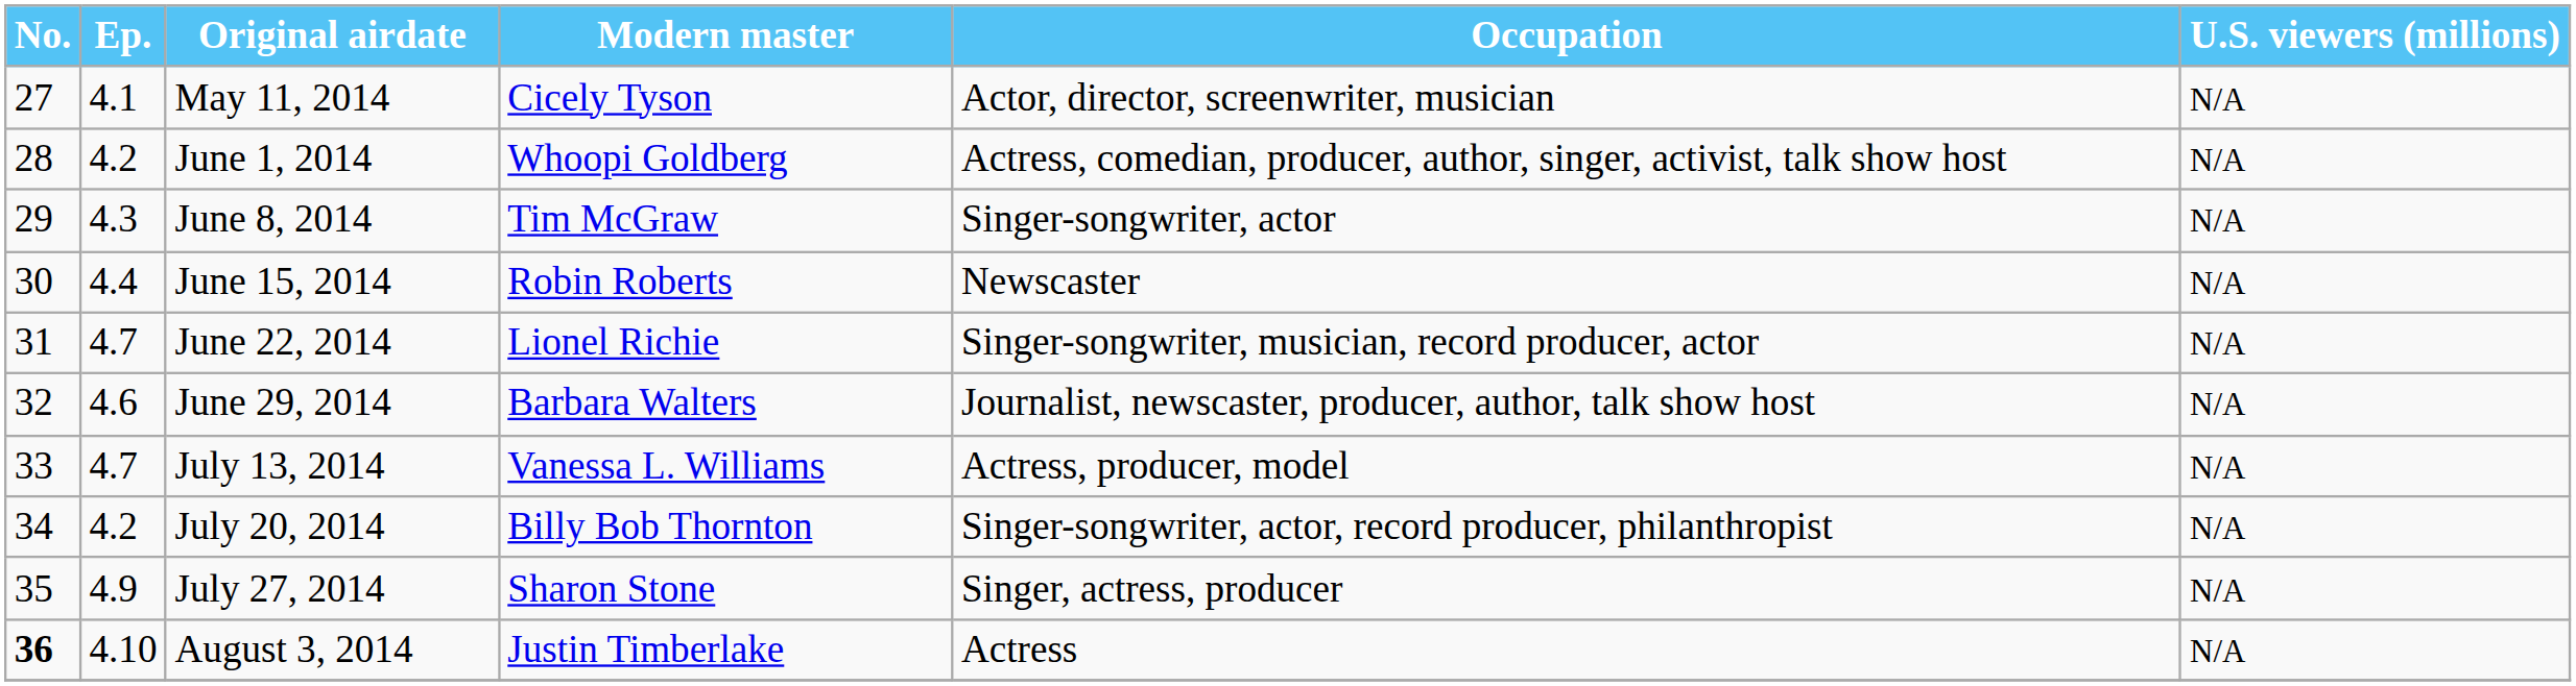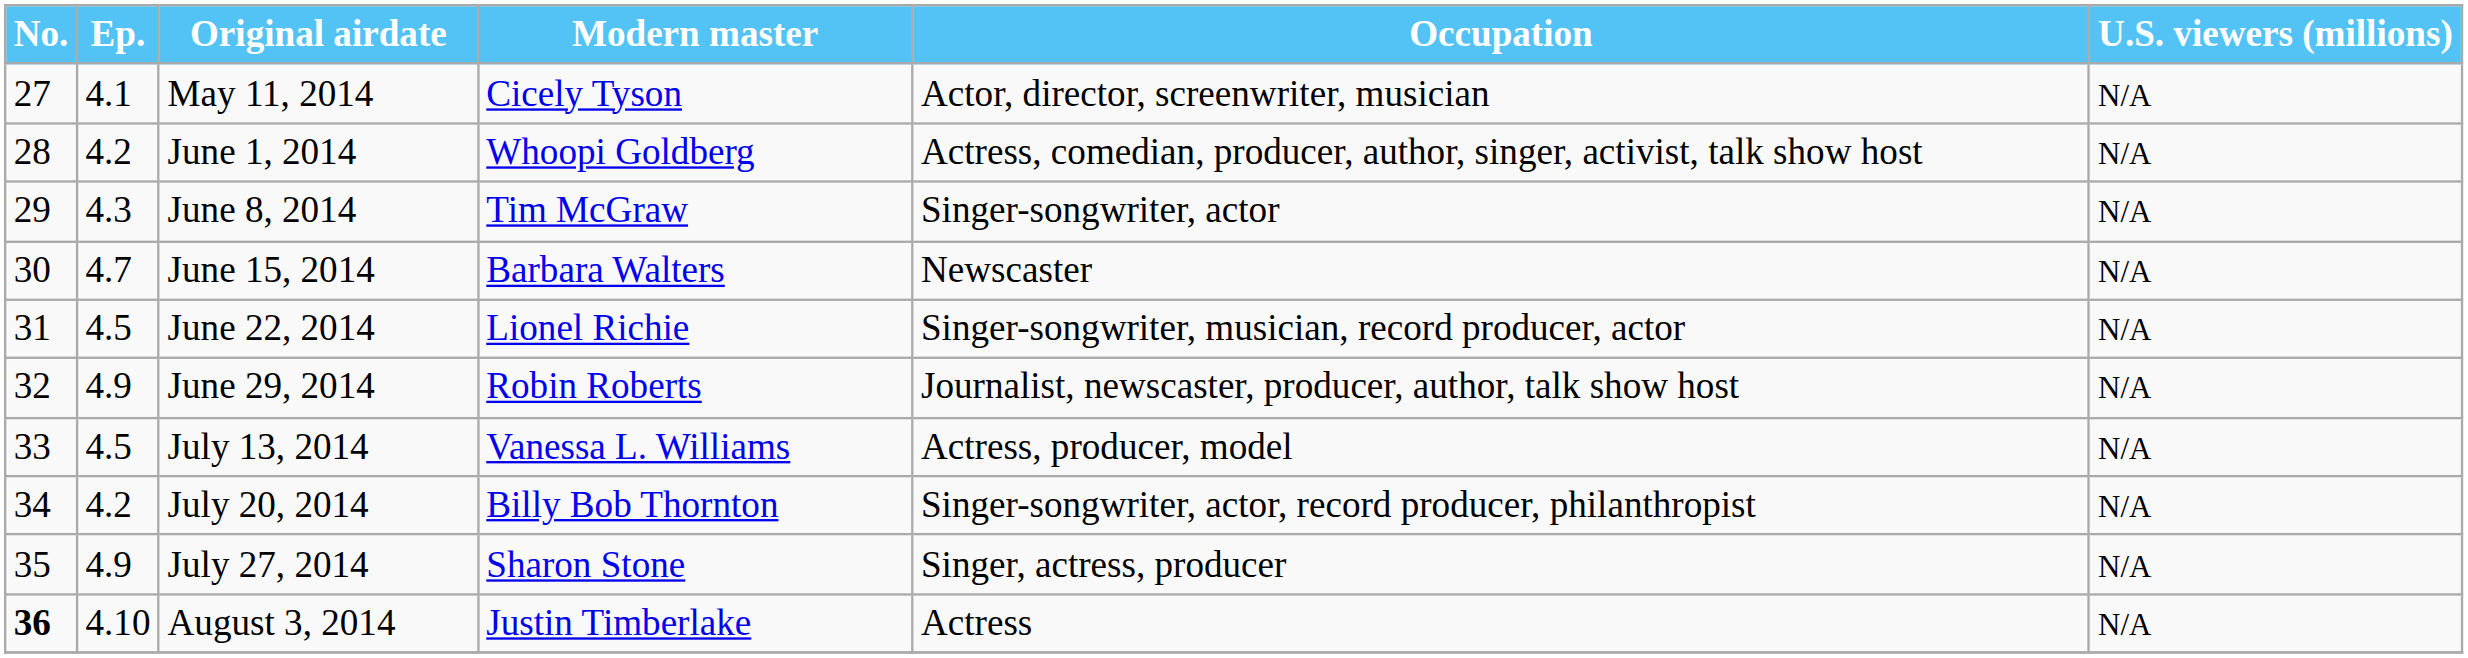 <table class="wikitable">
 <tr style="color:white">
 <th style="background:#53c3f5; width:20px;">No.</th>
 <th style="background:#53c3f5; width:20px;">Ep.</th>
 <th style="background:#53c3f5; width:130px;">Original airdate</th>
 <th style="background:#53c3f5; width:180px;">Modern master</th>
 <th style="background:#53c3f5; width:500px;">Occupation</th>
 <th style="background:#53c3f5;">U.S. viewers (millions)</th>
 </tr>
 <tr>
 <td>27</td>
 <td>4.1</td>
 <td>May 11, 2014</td>
 <td><a href='#'>Cicely Tyson</a></td>
 <td>Actor, director, screenwriter, musician</td>
 <td><span><small>N/A</small></span></td>
 </tr>
 <tr>
 <td>28</td>
 <td>4.2</td>
 <td>June 1, 2014</td>
 <td><a href='#'>Whoopi Goldberg</a></td>
 <td>Actress, comedian, producer, author, singer, activist, talk show host</td>
 <td><span><small>N/A</small></span></td>
 </tr>
 <tr>
 <td>29</td>
 <td>4.3</td>
 <td>June 8, 2014</td>
 <td><a href='#'>Tim McGraw</a></td>
 <td>Singer-songwriter, actor</td>
 <td><span><small>N/A</small></span></td>
 </tr>
 <tr>
 <td>30</td>
-<td>4.4</td>
+<td>4.7</td>
 <td>June 15, 2014</td>
-<td><a href='#'>Robin Roberts</a></td>
+<td><a href='#'>Barbara Walters</a></td>
 <td>Newscaster</td>
 <td><span><small>N/A</small></span></td>
 </tr>
 <tr>
 <td>31</td>
-<td>4.7</td>
+<td>4.5</td>
 <td>June 22, 2014</td>
 <td><a href='#'>Lionel Richie</a></td>
 <td>Singer-songwriter, musician, record producer, actor</td>
 <td><span><small>N/A</small></span></td>
 </tr>
 <tr>
 <td>32</td>
-<td>4.6</td>
+<td>4.9</td>
 <td>June 29, 2014</td>
-<td><a href='#'>Barbara Walters</a></td>
+<td><a href='#'>Robin Roberts</a></td>
 <td>Journalist, newscaster, producer, author, talk show host</td>
 <td><span><small>N/A</small></span></td>
 </tr>
 <tr>
 <td>33</td>
-<td>4.7</td>
+<td>4.5</td>
 <td>July 13, 2014</td>
 <td><a href='#'>Vanessa L. Williams</a></td>
 <td>Actress, producer, model</td>
 <td><span><small>N/A</small></span></td>
 </tr>
 <tr>
 <td>34</td>
 <td>4.2</td>
 <td>July 20, 2014</td>
 <td><a href='#'>Billy Bob Thornton</a></td>
 <td>Singer-songwriter, actor, record producer, philanthropist</td>
 <td><span><small>N/A</small></span></td>
 </tr>
 <tr>
 <td>35</td>
 <td>4.9</td>
 <td>July 27, 2014</td>
 <td><a href='#'>Sharon Stone</a></td>
 <td>Singer, actress, producer</td>
 <td><span><small>N/A</small></span></td>
 </tr>
 <tr>
 <td><strong>36</strong></td>
 <td>4.10</td>
 <td>August 3, 2014</td>
 <td><a href='#'>Justin Timberlake</a></td>
 <td>Actress</td>
 <td><span><small>N/A</small></span></td>
 </tr>
 <tr>
 </tr>
 </table>
